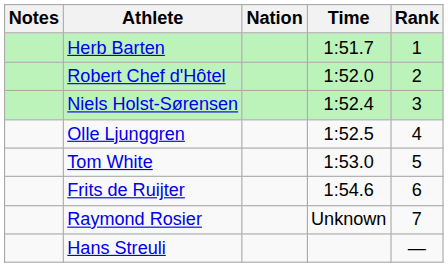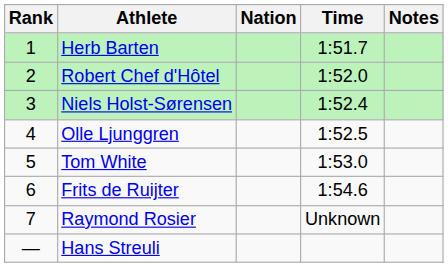 <table class="wikitable sortable" style="text-align:center">
 <tr>
-<th>Notes</th>
+<th>Rank</th>
 <th>Athlete</th>
 <th>Nation</th>
 <th>Time</th>
-<th>Rank</th>
+<th>Notes</th>
 </tr>
 <tr bgcolor=bbf3bb>
-<td></td>
+<td>1</td>
 <td align=left><a href='#'>Herb Barten</a></td>
 <td align=left></td>
 <td>1:51.7</td>
-<td>1</td>
+<td></td>
 </tr>
 <tr bgcolor=bbf3bb>
-<td></td>
+<td>2</td>
 <td align=left><a href='#'>Robert Chef d'Hôtel</a></td>
 <td align=left></td>
 <td>1:52.0</td>
-<td>2</td>
+<td></td>
 </tr>
 <tr bgcolor=bbf3bb>
-<td></td>
+<td>3</td>
 <td align=left><a href='#'>Niels Holst-Sørensen</a></td>
 <td align=left></td>
 <td>1:52.4</td>
-<td>3</td>
+<td></td>
 </tr>
 <tr>
-<td></td>
+<td>4</td>
 <td align=left><a href='#'>Olle Ljunggren</a></td>
 <td align=left></td>
 <td>1:52.5</td>
-<td>4</td>
+<td></td>
 </tr>
 <tr>
-<td></td>
+<td>5</td>
 <td align=left><a href='#'>Tom White</a></td>
 <td align=left></td>
 <td>1:53.0</td>
-<td>5</td>
+<td></td>
 </tr>
 <tr>
-<td></td>
+<td>6</td>
 <td align=left><a href='#'>Frits de Ruijter</a></td>
 <td align=left></td>
 <td>1:54.6</td>
-<td>6</td>
+<td></td>
 </tr>
 <tr>
-<td></td>
+<td>7</td>
 <td align=left><a href='#'>Raymond Rosier</a></td>
 <td align=left></td>
 <td data-sort-value=2:00.0>Unknown</td>
-<td>7</td>
+<td></td>
 </tr>
 <tr>
-<td></td>
+<td data-sort-value=8>—</td>
 <td align=left><a href='#'>Hans Streuli</a></td>
 <td align=left></td>
 <td></td>
-<td data-sort-value=8>—</td>
+<td></td>
 </tr>
 </table>
